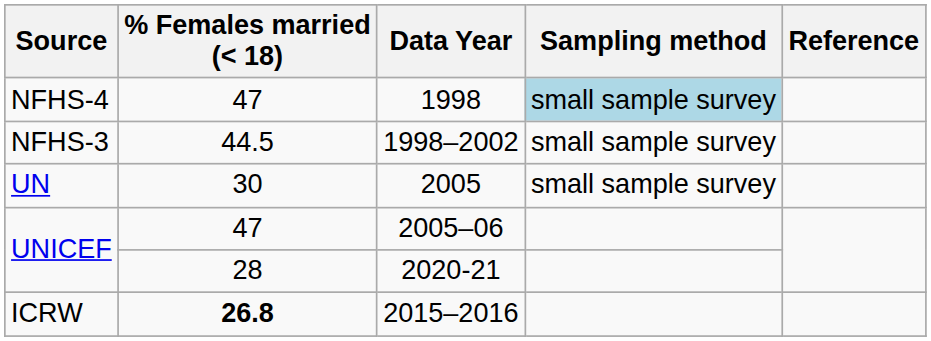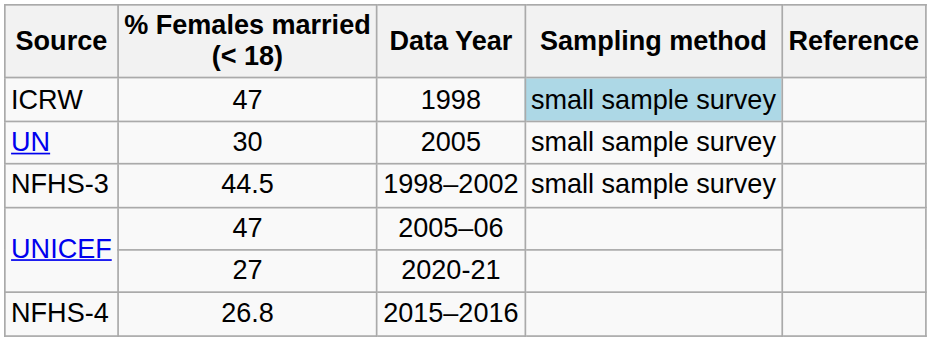 <table class="wikitable sortable">
 <tr>
 <th>Source</th>
 <th>% Females married<br>(< 18)</th>
 <th>Data Year</th>
 <th>Sampling method</th>
 <th>Reference</th>
 </tr>
 <tr>
-<td>NFHS-4</td>
+<td>ICRW</td>
 <td align=center>47</td>
 <td align=center>1998</td>
 <td style="background: lightblue;">small sample survey</td>
 <td></td>
 </tr>
 <tr>
-<td>NFHS-3</td>
-<td align=center>44.5</td>
-<td align=center>1998–2002</td>
+<td><a href='#'>UN</a></td>
+<td align=center>30</td>
+<td align=center>2005</td>
 <td>small sample survey</td>
 <td></td>
 </tr>
 <tr>
-<td><a href='#'>UN</a></td>
-<td align=center>30</td>
-<td align=center>2005</td>
+<td>NFHS-3</td>
+<td align=center>44.5</td>
+<td align=center>1998–2002</td>
 <td>small sample survey</td>
 <td></td>
 </tr>
 <tr>
 <td rowspan="2"><a href='#'>UNICEF</a></td>
 <td align=center>47</td>
 <td align=center>2005–06</td>
 <td></td>
 <td rowspan="2"></td>
 </tr>
 <tr>
-<td align=center>28</td>
+<td align=center>27</td>
 <td align=center>2020-21</td>
 <td></td>
 </tr>
 <tr>
-<td>ICRW</td>
-<td align=center><strong>26.8</strong></td>
+<td>NFHS-4</td>
+<td align=center>26.8</td>
 <td align=center>2015–2016</td>
 <td></td>
 <td></td>
 </tr>
 </table>
